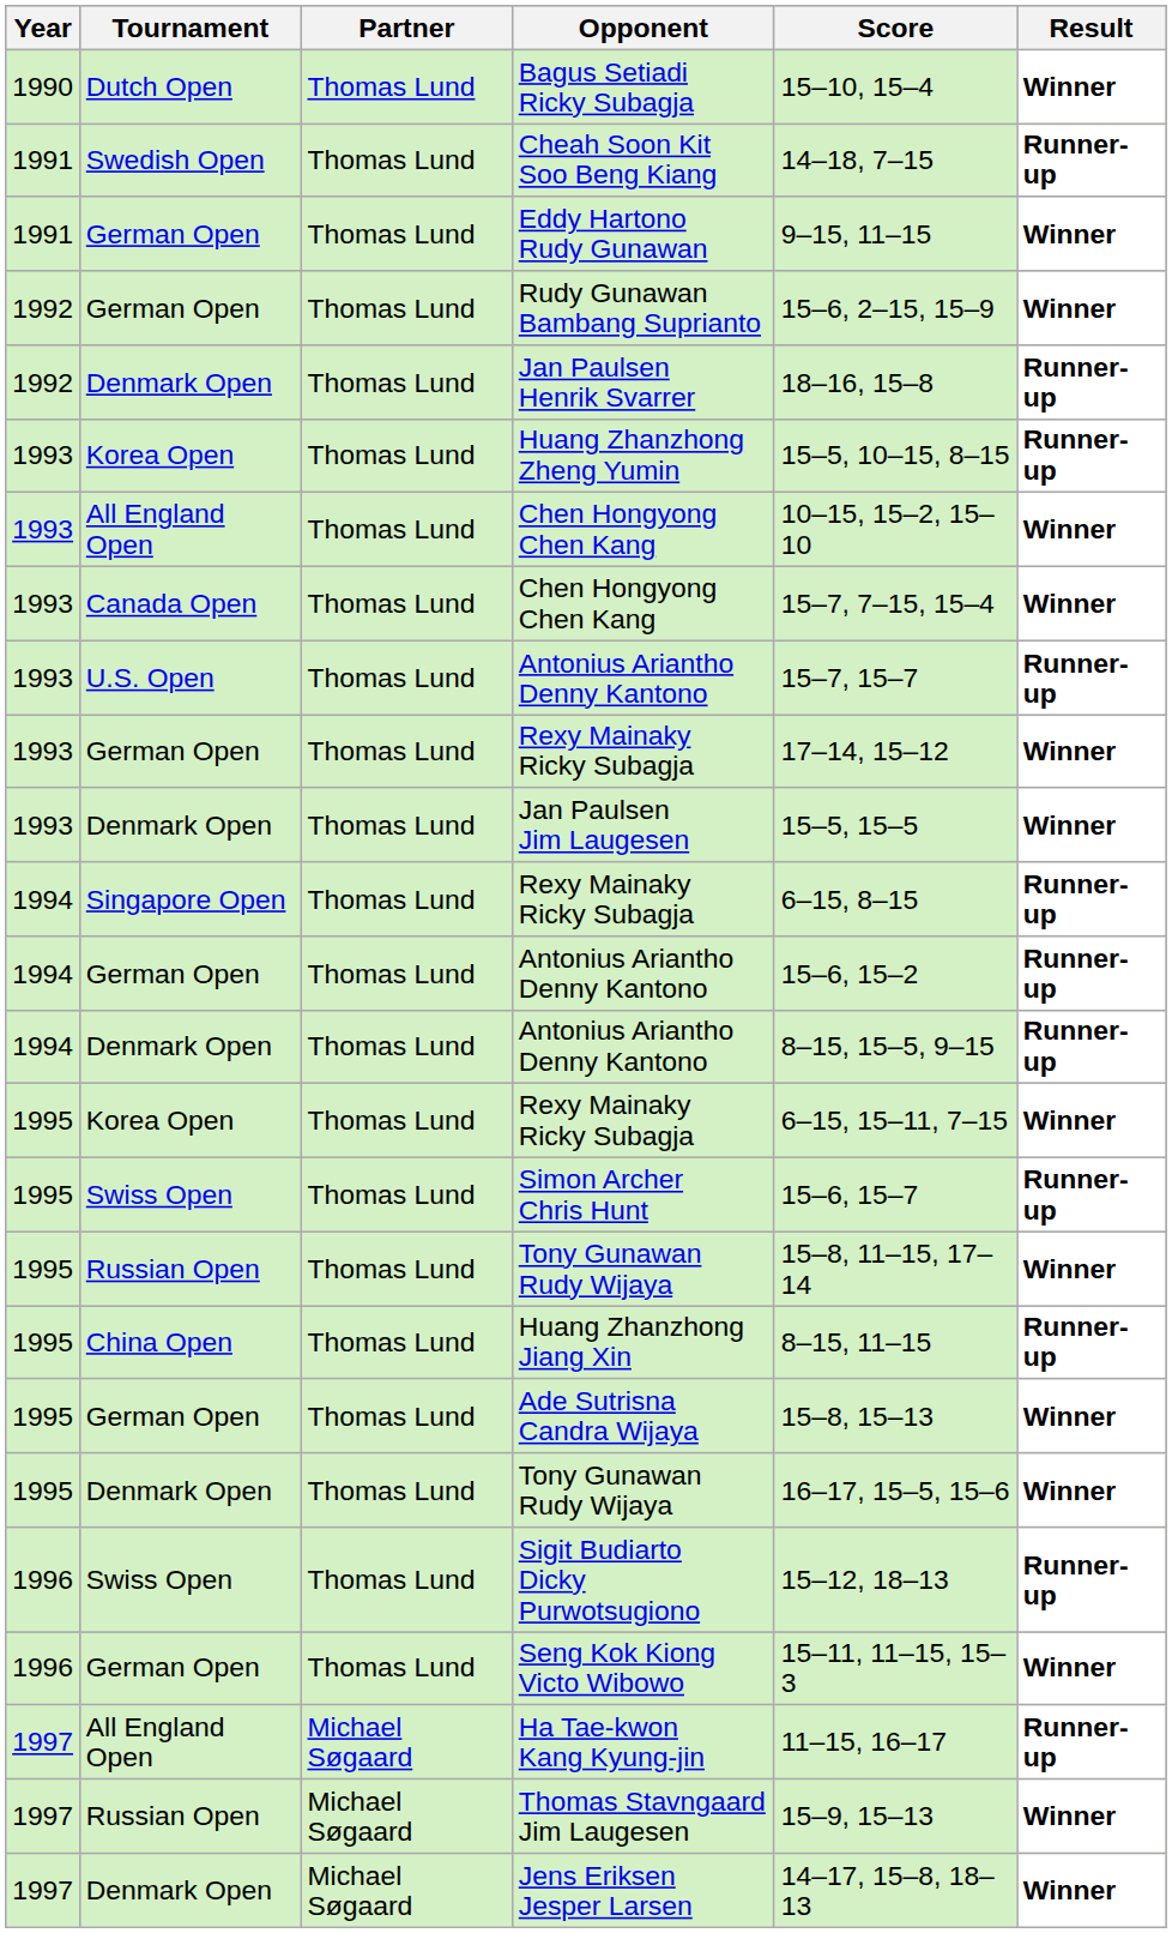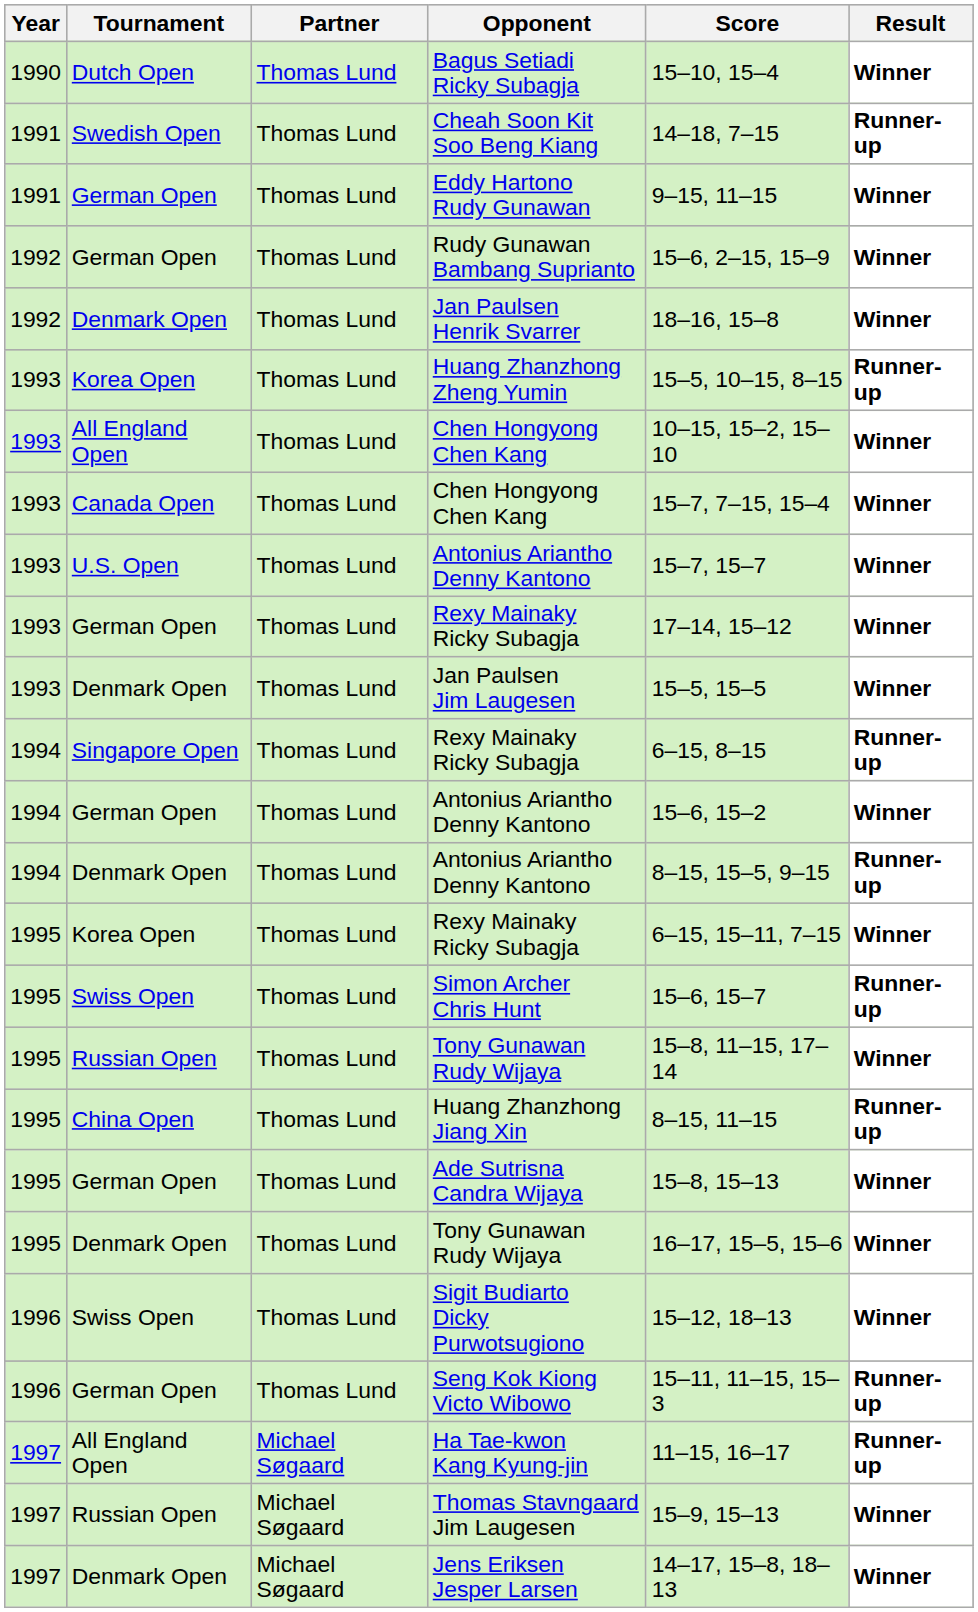 <table class="sortable wikitable" style="font-size: 90%;">
 <tr>
 <th>Year</th>
 <th>Tournament</th>
 <th>Partner</th>
 <th>Opponent</th>
 <th>Score</th>
 <th>Result</th>
 </tr>
 <tr style="background:#D4F1C5">
 <td align="center">1990</td>
 <td><a href='#'>Dutch Open</a></td>
 <td> <a href='#'>Thomas Lund</a></td>
 <td> <a href='#'>Bagus Setiadi</a> <br> <a href='#'>Ricky Subagja</a></td>
 <td>15–10, 15–4</td>
 <td style="text-align:left; background:white"> <strong>Winner</strong></td>
 </tr>
 <tr style="background:#D4F1C5">
 <td align="center">1991</td>
 <td><a href='#'>Swedish Open</a></td>
 <td> Thomas Lund</td>
 <td> <a href='#'>Cheah Soon Kit</a> <br> <a href='#'>Soo Beng Kiang</a></td>
 <td>14–18, 7–15</td>
 <td style="text-align:left; background:white"> <strong>Runner-up</strong></td>
 </tr>
 <tr style="background:#D4F1C5">
 <td align="center">1991</td>
 <td><a href='#'>German Open</a></td>
 <td> Thomas Lund</td>
 <td> <a href='#'>Eddy Hartono</a> <br> <a href='#'>Rudy Gunawan</a></td>
 <td>9–15, 11–15</td>
 <td style="text-align:left; background:white"> <strong>Winner</strong></td>
 </tr>
 <tr style="background:#D4F1C5">
 <td align="center">1992</td>
 <td>German Open</td>
 <td> Thomas Lund</td>
 <td> Rudy Gunawan <br> <a href='#'>Bambang Suprianto</a></td>
 <td>15–6, 2–15, 15–9</td>
 <td style="text-align:left; background:white"> <strong>Winner</strong></td>
 </tr>
 <tr style="background:#D4F1C5">
 <td align="center">1992</td>
 <td><a href='#'>Denmark Open</a></td>
 <td> Thomas Lund</td>
 <td> <a href='#'>Jan Paulsen</a> <br> <a href='#'>Henrik Svarrer</a></td>
 <td>18–16, 15–8</td>
-<td style="text-align:left; background:white"> <strong>Runner-up</strong></td>
+<td style="text-align:left; background:white"> <strong>Winner</strong></td>
 </tr>
 <tr style="background:#D4F1C5">
 <td align="center">1993</td>
 <td><a href='#'>Korea Open</a></td>
 <td> Thomas Lund</td>
 <td> <a href='#'>Huang Zhanzhong</a> <br> <a href='#'>Zheng Yumin</a></td>
 <td>15–5, 10–15, 8–15</td>
 <td style="text-align:left; background:white"> <strong>Runner-up</strong></td>
 </tr>
 <tr style="background:#D4F1C5">
 <td align="center"><a href='#'>1993</a></td>
 <td><a href='#'>All England Open</a></td>
 <td> Thomas Lund</td>
 <td> <a href='#'>Chen Hongyong</a> <br> <a href='#'>Chen Kang</a></td>
 <td>10–15, 15–2, 15–10</td>
 <td style="text-align:left; background:white"> <strong>Winner</strong></td>
 </tr>
 <tr style="background:#D4F1C5">
 <td align="center">1993</td>
 <td><a href='#'>Canada Open</a></td>
 <td> Thomas Lund</td>
 <td> Chen Hongyong <br>  Chen Kang</td>
 <td>15–7, 7–15, 15–4</td>
 <td style="text-align:left; background:white"> <strong>Winner</strong></td>
 </tr>
 <tr style="background:#D4F1C5">
 <td align="center">1993</td>
 <td><a href='#'>U.S. Open</a></td>
 <td> Thomas Lund</td>
 <td> <a href='#'>Antonius Ariantho</a> <br> <a href='#'>Denny Kantono</a></td>
 <td>15–7, 15–7</td>
-<td style="text-align:left; background:white"> <strong>Runner-up</strong></td>
+<td style="text-align:left; background:white"> <strong>Winner</strong></td>
 </tr>
 <tr style="background:#D4F1C5">
 <td align="center">1993</td>
 <td>German Open</td>
 <td> Thomas Lund</td>
 <td> <a href='#'>Rexy Mainaky</a> <br> Ricky Subagja</td>
 <td>17–14, 15–12</td>
 <td style="text-align:left; background:white"> <strong>Winner</strong></td>
 </tr>
 <tr style="background:#D4F1C5">
 <td align="center">1993</td>
 <td>Denmark Open</td>
 <td> Thomas Lund</td>
 <td> Jan Paulsen <br> <a href='#'>Jim Laugesen</a></td>
 <td>15–5, 15–5</td>
 <td style="text-align:left; background:white"> <strong>Winner</strong></td>
 </tr>
 <tr style="background:#D4F1C5">
 <td align="center">1994</td>
 <td><a href='#'>Singapore Open</a></td>
 <td> Thomas Lund</td>
 <td> Rexy Mainaky <br> Ricky Subagja</td>
 <td>6–15, 8–15</td>
 <td style="text-align:left; background:white"> <strong>Runner-up</strong></td>
 </tr>
 <tr style="background:#D4F1C5">
 <td align="center">1994</td>
 <td>German Open</td>
 <td> Thomas Lund</td>
 <td> Antonius Ariantho <br> Denny Kantono</td>
 <td>15–6, 15–2</td>
-<td style="text-align:left; background:white"> <strong>Runner-up</strong></td>
+<td style="text-align:left; background:white"> <strong>Winner</strong></td>
 </tr>
 <tr style="background:#D4F1C5">
 <td align="center">1994</td>
 <td>Denmark Open</td>
 <td> Thomas Lund</td>
 <td> Antonius Ariantho <br> Denny Kantono</td>
 <td>8–15, 15–5, 9–15</td>
 <td style="text-align:left; background:white"> <strong>Runner-up</strong></td>
 </tr>
 <tr style="background:#D4F1C5">
 <td align="center">1995</td>
 <td>Korea Open</td>
 <td> Thomas Lund</td>
 <td> Rexy Mainaky <br> Ricky Subagja</td>
 <td>6–15, 15–11, 7–15</td>
 <td style="text-align:left; background:white"> <strong>Winner</strong></td>
 </tr>
 <tr style="background:#D4F1C5">
 <td align="center">1995</td>
 <td><a href='#'>Swiss Open</a></td>
 <td> Thomas Lund</td>
 <td> <a href='#'>Simon Archer</a> <br> <a href='#'>Chris Hunt</a></td>
 <td>15–6, 15–7</td>
 <td style="text-align:left; background:white"> <strong>Runner-up</strong></td>
 </tr>
 <tr style="background:#D4F1C5">
 <td align="center">1995</td>
 <td align="left"><a href='#'>Russian Open</a></td>
 <td align="left"> Thomas Lund</td>
 <td align="left"> <a href='#'>Tony Gunawan</a> <br>  <a href='#'>Rudy Wijaya</a></td>
 <td align="left">15–8, 11–15, 17–14</td>
 <td style="text-align:left; background:white"> <strong>Winner</strong></td>
 </tr>
 <tr style="background:#D4F1C5">
 <td align="center">1995</td>
 <td><a href='#'>China Open</a></td>
 <td> Thomas Lund</td>
 <td> Huang Zhanzhong <br> <a href='#'>Jiang Xin</a></td>
 <td>8–15, 11–15</td>
 <td style="text-align:left; background:white"> <strong>Runner-up</strong></td>
 </tr>
 <tr style="background:#D4F1C5">
 <td align="center">1995</td>
 <td>German Open</td>
 <td> Thomas Lund</td>
 <td> <a href='#'>Ade Sutrisna</a> <br> <a href='#'>Candra Wijaya</a></td>
 <td>15–8, 15–13</td>
 <td style="text-align:left; background:white"> <strong>Winner</strong></td>
 </tr>
 <tr style="background:#D4F1C5">
 <td align="center">1995</td>
 <td>Denmark Open</td>
 <td> Thomas Lund</td>
 <td> Tony Gunawan <br> Rudy Wijaya</td>
 <td>16–17, 15–5, 15–6</td>
 <td style="text-align:left; background:white"> <strong>Winner</strong></td>
 </tr>
 <tr style="background:#D4F1C5">
 <td align="center">1996</td>
 <td>Swiss Open</td>
 <td> Thomas Lund</td>
 <td> <a href='#'>Sigit Budiarto</a> <br> <a href='#'>Dicky Purwotsugiono</a></td>
 <td>15–12, 18–13</td>
-<td style="text-align:left; background:white"> <strong>Runner-up</strong></td>
+<td style="text-align:left; background:white"> <strong>Winner</strong></td>
 </tr>
 <tr style="background:#D4F1C5">
 <td align="center">1996</td>
 <td>German Open</td>
 <td> Thomas Lund</td>
 <td> <a href='#'>Seng Kok Kiong</a><br> <a href='#'>Victo Wibowo</a></td>
 <td>15–11, 11–15, 15–3</td>
-<td style="text-align:left; background:white"> <strong>Winner</strong></td>
+<td style="text-align:left; background:white"> <strong>Runner-up</strong></td>
 </tr>
 <tr style="background:#D4F1C5">
 <td align="center"><a href='#'>1997</a></td>
 <td align="left">All England Open</td>
 <td align="left"> <a href='#'>Michael Søgaard</a></td>
 <td align="left"> <a href='#'>Ha Tae-kwon</a> <br>  <a href='#'>Kang Kyung-jin</a></td>
 <td align="left">11–15, 16–17</td>
 <td style="text-align:left; background:white"> <strong>Runner-up</strong></td>
 </tr>
 <tr style="background:#D4F1C5">
 <td align="center">1997</td>
 <td align="left">Russian Open</td>
 <td align="left"> Michael Søgaard</td>
 <td align="left"> <a href='#'>Thomas Stavngaard</a> <br>  Jim Laugesen</td>
 <td align="left">15–9, 15–13</td>
 <td style="text-align:left; background:white"> <strong>Winner</strong></td>
 </tr>
 <tr style="background:#D4F1C5">
 <td align="center">1997</td>
 <td align="left">Denmark Open</td>
 <td align="left"> Michael Søgaard</td>
 <td align="left"> <a href='#'>Jens Eriksen</a> <br>  <a href='#'>Jesper Larsen</a></td>
 <td align="left">14–17, 15–8, 18–13</td>
 <td style="text-align:left; background:white"> <strong>Winner</strong></td>
 </tr>
 <tr>
 </tr>
 </table>
